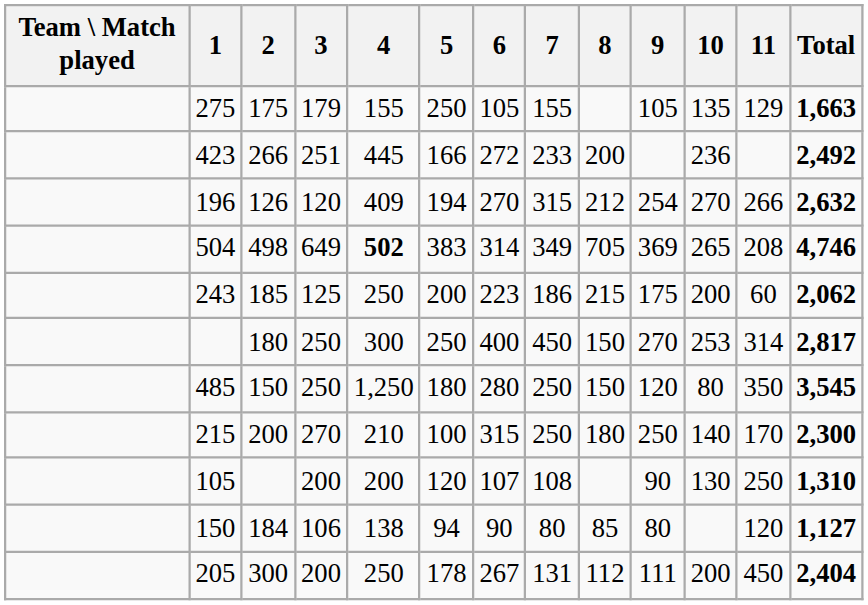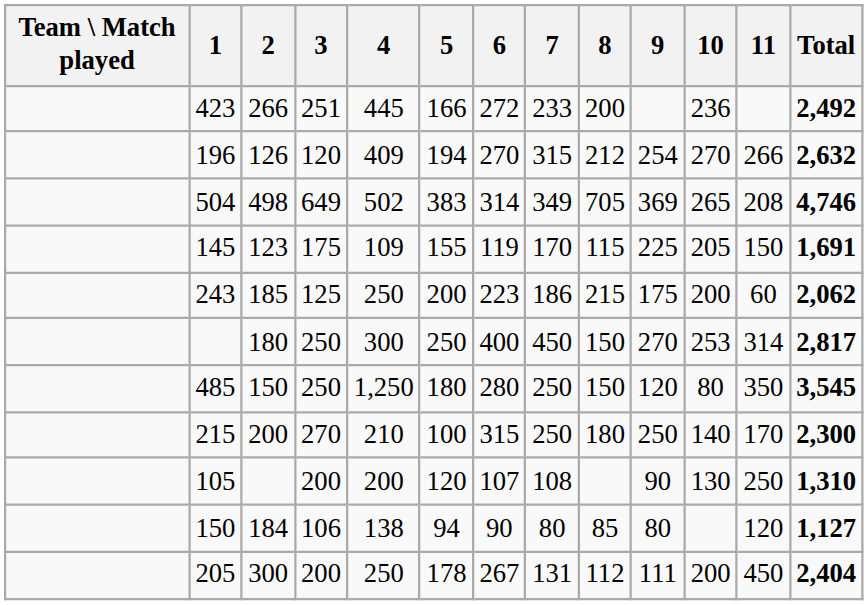 <table class="wikitable sortable" style="font-size: 74%; text-align:center;">
 <tr>
 <th style="width:76px;">Team \ Match played</th>
 <th align=center>1</th>
 <th align=center>2</th>
 <th align=center>3</th>
 <th align=center>4</th>
 <th align=center>5</th>
 <th align=center>6</th>
 <th align=center>7</th>
 <th align=center>8</th>
 <th align=center>9</th>
 <th align=center>10</th>
 <th align=center>11</th>
 <th align=center>Total</th>
-</tr>
-<tr align=center>
-<td align=left></td>
-<td>275</td>
-<td>175</td>
-<td>179</td>
-<td>155</td>
-<td>250</td>
-<td>105</td>
-<td>155</td>
-<td></td>
-<td>105</td>
-<td>135</td>
-<td>129</td>
-<td><strong>1,663</strong></td>
 </tr>
 <tr align=center>
 <td align=left></td>
 <td>423</td>
 <td>266</td>
 <td>251</td>
 <td>445</td>
 <td>166</td>
 <td>272</td>
 <td>233</td>
 <td>200</td>
 <td></td>
 <td>236</td>
 <td></td>
 <td><strong>2,492</strong></td>
 </tr>
 <tr align=center>
 <td align=left></td>
 <td>196</td>
 <td>126</td>
 <td>120</td>
 <td>409</td>
 <td>194</td>
 <td>270</td>
 <td>315</td>
 <td>212</td>
 <td>254</td>
 <td>270</td>
 <td>266</td>
 <td><strong>2,632</strong></td>
 </tr>
 <tr align=center>
 <td align=left></td>
 <td>504</td>
 <td>498</td>
 <td>649</td>
-<td><strong>502</strong></td>
+<td>502</td>
 <td>383</td>
 <td>314</td>
 <td>349</td>
 <td>705</td>
 <td>369</td>
 <td>265</td>
 <td>208</td>
 <td><strong>4,746</strong></td>
+</tr>
+<tr align=center>
+<td align=left></td>
+<td>145</td>
+<td>123</td>
+<td>175</td>
+<td>109</td>
+<td>155</td>
+<td>119</td>
+<td>170</td>
+<td>115</td>
+<td>225</td>
+<td>205</td>
+<td>150</td>
+<td><strong>1,691</strong></td>
 </tr>
 <tr align=center>
 <td align=left></td>
 <td>243</td>
 <td>185</td>
 <td>125</td>
 <td>250</td>
 <td>200</td>
 <td>223</td>
 <td>186</td>
 <td>215</td>
 <td>175</td>
 <td>200</td>
 <td>60</td>
 <td><strong>2,062</strong></td>
 </tr>
 <tr align=center>
 <td align=left></td>
 <td></td>
 <td>180</td>
 <td>250</td>
 <td>300</td>
 <td>250</td>
 <td>400</td>
 <td>450</td>
 <td>150</td>
 <td>270</td>
 <td>253</td>
 <td>314</td>
 <td><strong>2,817</strong></td>
 </tr>
 <tr align=center>
 <td align=left></td>
 <td>485</td>
 <td>150</td>
 <td>250</td>
 <td>1,250</td>
 <td>180</td>
 <td>280</td>
 <td>250</td>
 <td>150</td>
 <td>120</td>
 <td>80</td>
 <td>350</td>
 <td><strong>3,545</strong></td>
 </tr>
 <tr align=center>
 <td align=left></td>
 <td>215</td>
 <td>200</td>
 <td>270</td>
 <td>210</td>
 <td>100</td>
 <td>315</td>
 <td>250</td>
 <td>180</td>
 <td>250</td>
 <td>140</td>
 <td>170</td>
 <td><strong>2,300</strong></td>
 </tr>
 <tr align=center>
 <td align=left></td>
 <td>105</td>
 <td></td>
 <td>200</td>
 <td>200</td>
 <td>120</td>
 <td>107</td>
 <td>108</td>
 <td></td>
 <td>90</td>
 <td>130</td>
 <td>250</td>
 <td><strong>1,310</strong></td>
 </tr>
 <tr align=center>
 <td align=left></td>
 <td>150</td>
 <td>184</td>
 <td>106</td>
 <td>138</td>
 <td>94</td>
 <td>90</td>
 <td>80</td>
 <td>85</td>
 <td>80</td>
 <td></td>
 <td>120</td>
 <td><strong>1,127</strong></td>
 </tr>
 <tr align=center>
 <td align=left></td>
 <td>205</td>
 <td>300</td>
 <td>200</td>
 <td>250</td>
 <td>178</td>
 <td>267</td>
 <td>131</td>
 <td>112</td>
 <td>111</td>
 <td>200</td>
 <td>450</td>
 <td><strong>2,404</strong></td>
 </tr>
 </table>
